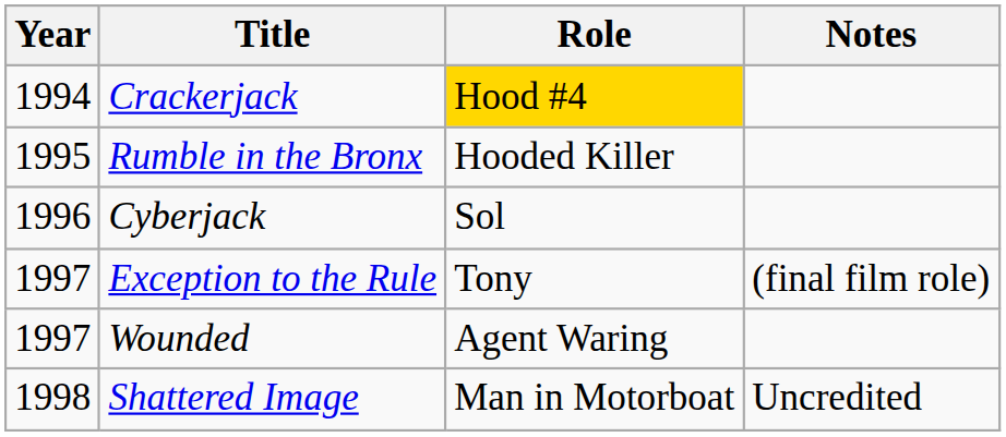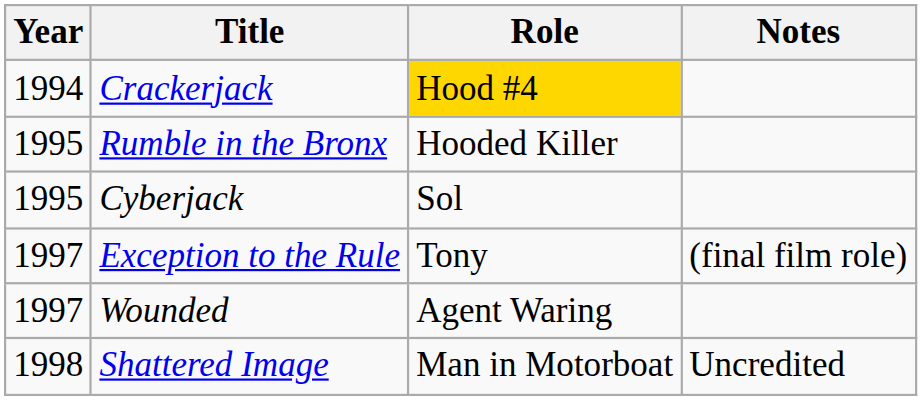 <table class="wikitable">
 <tr>
 <th>Year</th>
 <th>Title</th>
 <th>Role</th>
 <th>Notes</th>
 </tr>
 <tr>
 <td>1994</td>
 <td><em><a href='#'>Crackerjack</a></em></td>
 <td style="background: gold;">Hood #4</td>
 <td></td>
 </tr>
 <tr>
 <td>1995</td>
 <td><em><a href='#'>Rumble in the Bronx</a></em></td>
 <td>Hooded Killer</td>
 <td></td>
 </tr>
 <tr>
-<td>1996</td>
+<td>1995</td>
 <td><em>Cyberjack</em></td>
 <td>Sol</td>
 <td></td>
 </tr>
 <tr>
 <td>1997</td>
 <td><em><a href='#'>Exception to the Rule</a></em></td>
 <td>Tony</td>
 <td>(final film role)</td>
 </tr>
 <tr>
 <td>1997</td>
 <td><em>Wounded</em></td>
 <td>Agent Waring</td>
 <td></td>
 </tr>
 <tr>
 <td>1998</td>
 <td><em><a href='#'>Shattered Image</a></em></td>
 <td>Man in Motorboat</td>
 <td>Uncredited</td>
 </tr>
 </table>
